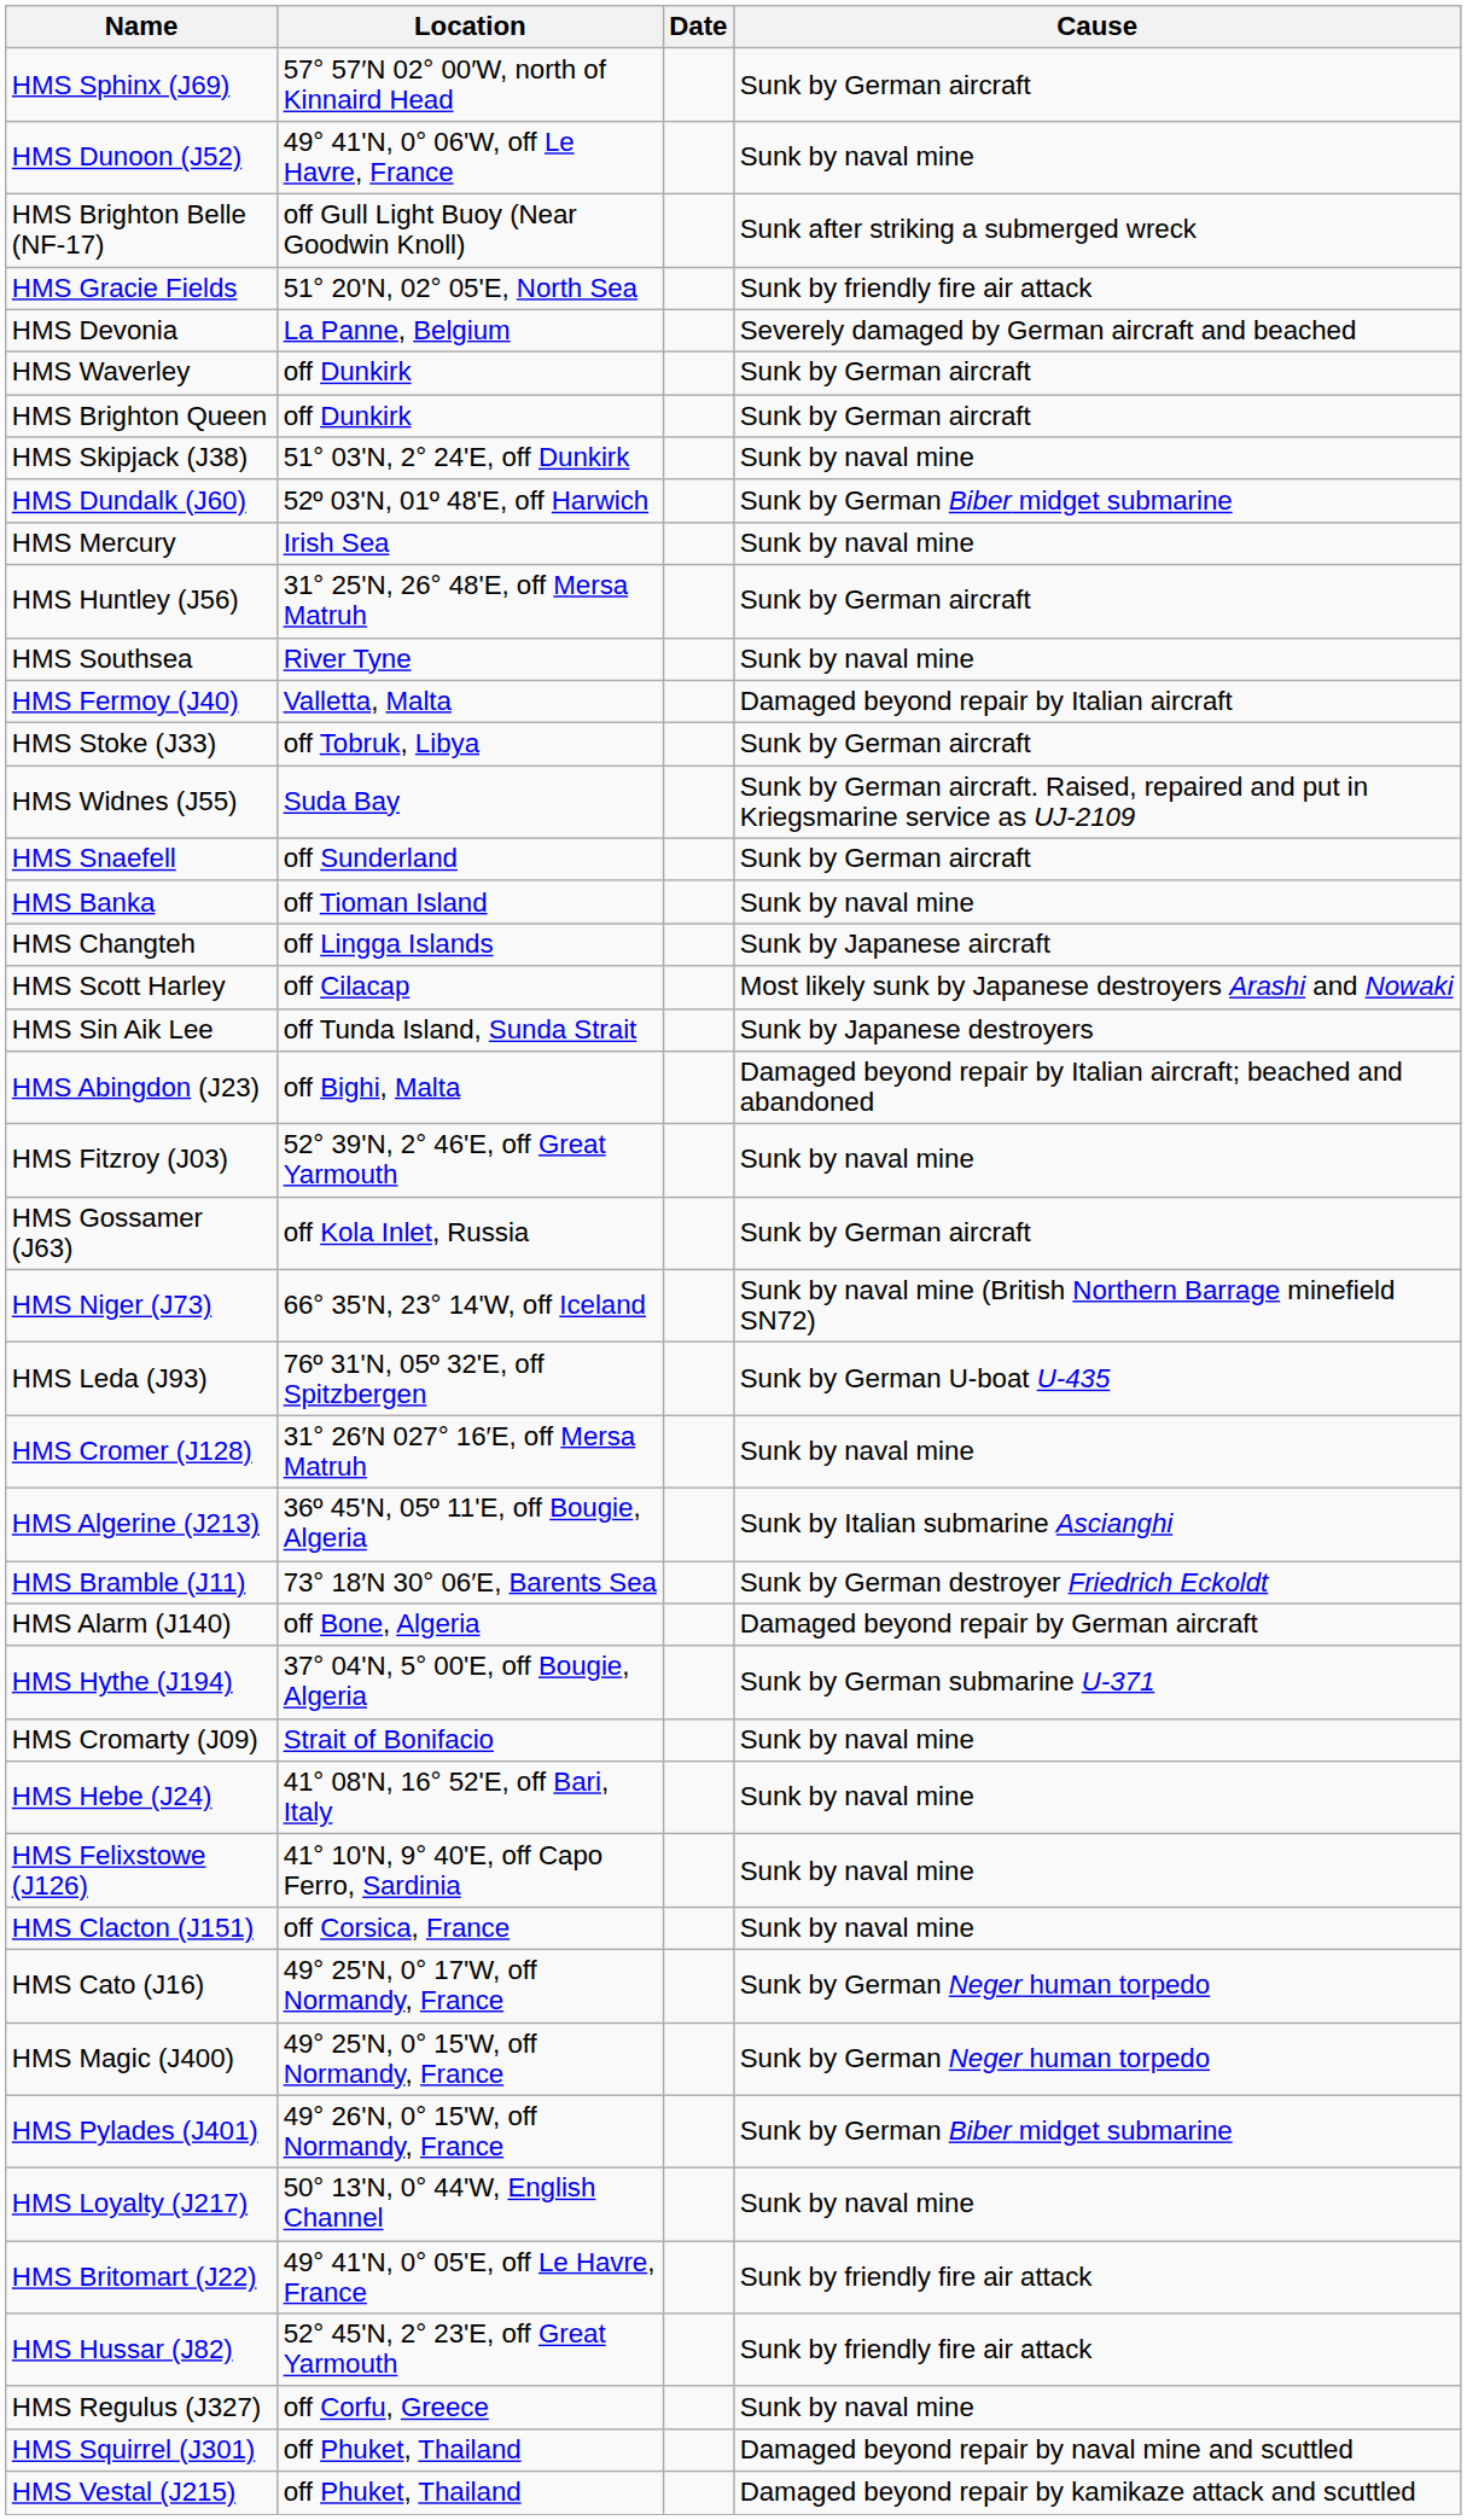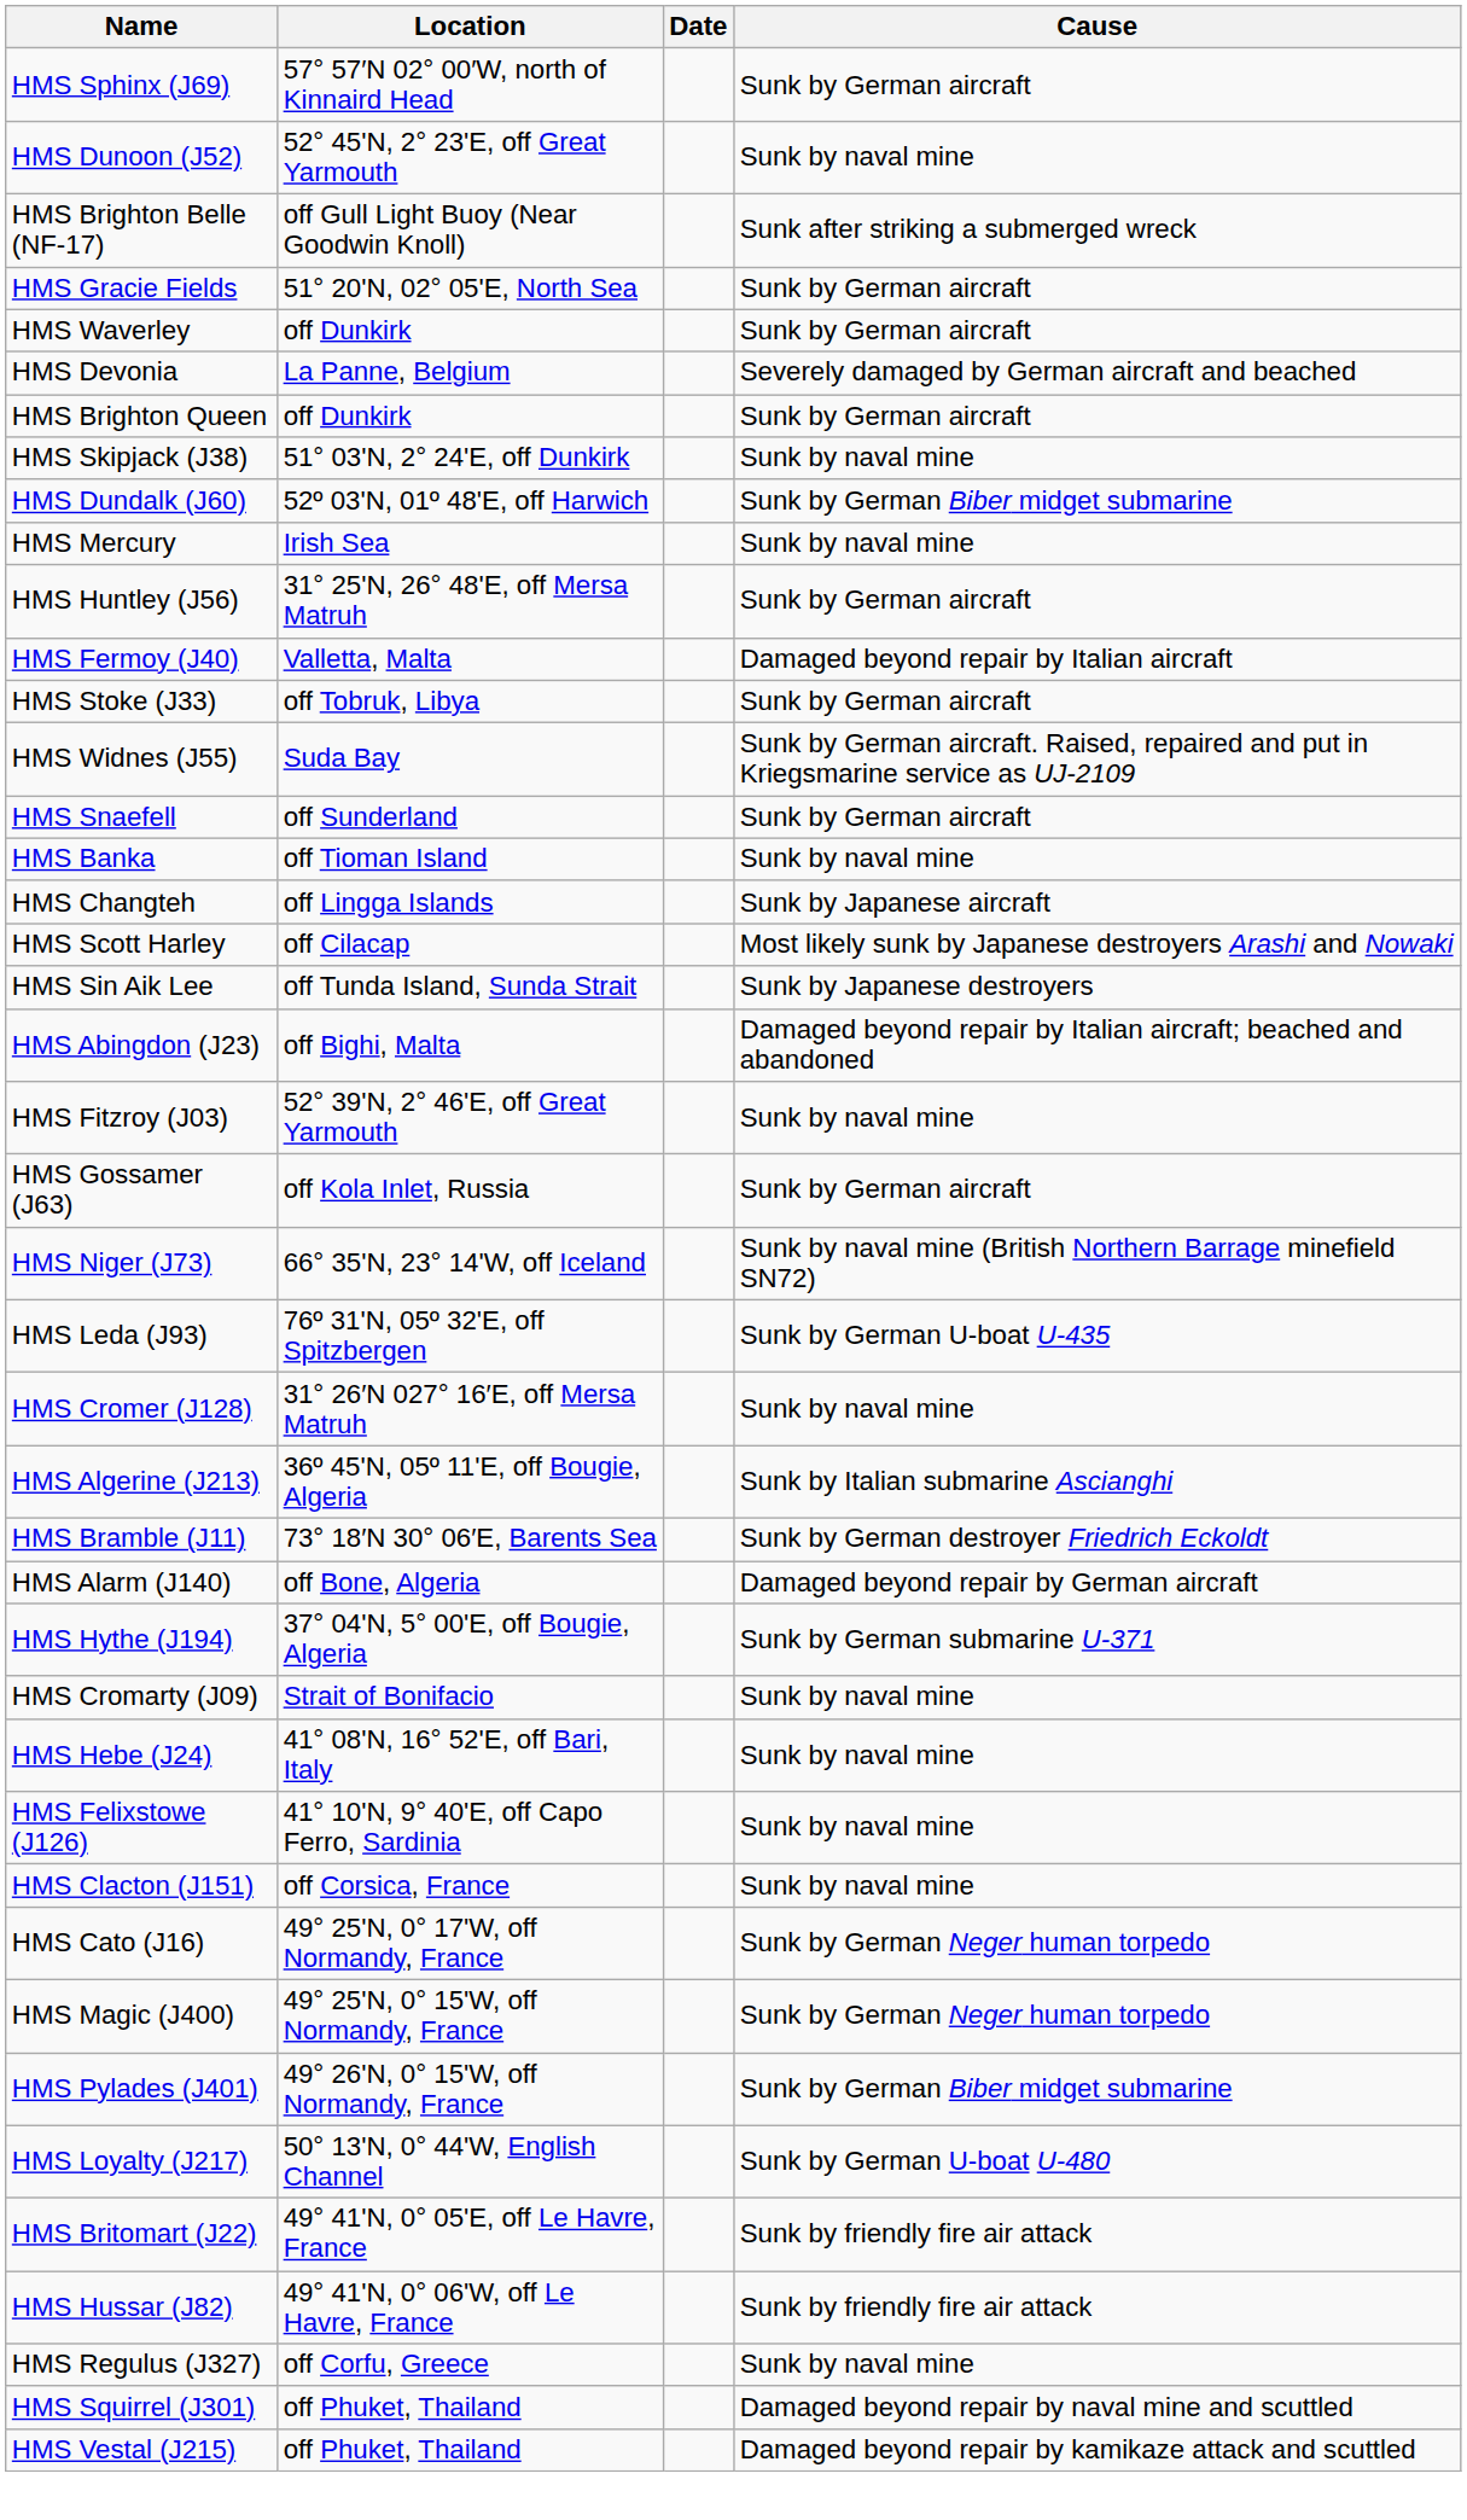 <table class="wikitable sortable">
 <tr>
 <th>Name</th>
 <th>Location</th>
 <th>Date</th>
 <th>Cause</th>
 </tr>
 <tr>
 <td><a href='#'>HMS Sphinx (J69)</a></td>
 <td>57° 57′N 02° 00′W, north of <a href='#'>Kinnaird Head</a></td>
 <td></td>
 <td>Sunk by German aircraft</td>
 </tr>
 <tr>
 <td><a href='#'>HMS Dunoon (J52)</a></td>
-<td>49° 41'N, 0° 06'W, off <a href='#'>Le Havre</a>, <a href='#'>France</a></td>
+<td>52° 45'N, 2° 23'E, off <a href='#'>Great Yarmouth</a></td>
 <td></td>
 <td>Sunk by naval mine</td>
 </tr>
 <tr>
 <td>HMS Brighton Belle (NF-17)</td>
 <td>off Gull Light Buoy (Near Goodwin Knoll)</td>
 <td></td>
 <td>Sunk after striking a submerged wreck</td>
 </tr>
 <tr>
 <td><a href='#'>HMS Gracie Fields</a></td>
 <td>51° 20'N, 02° 05'E, <a href='#'>North Sea</a></td>
 <td></td>
-<td>Sunk by friendly fire air attack</td>
+<td>Sunk by German aircraft</td>
+</tr>
+<tr>
+<td>HMS Waverley</td>
+<td>off <a href='#'>Dunkirk</a></td>
+<td></td>
+<td>Sunk by German aircraft</td>
 </tr>
 <tr>
 <td>HMS Devonia</td>
 <td><a href='#'>La Panne</a>, <a href='#'>Belgium</a></td>
 <td></td>
 <td>Severely damaged by German aircraft and beached</td>
-</tr>
-<tr>
-<td>HMS Waverley</td>
-<td>off <a href='#'>Dunkirk</a></td>
-<td></td>
-<td>Sunk by German aircraft</td>
 </tr>
 <tr>
 <td>HMS Brighton Queen</td>
 <td>off <a href='#'>Dunkirk</a></td>
 <td></td>
 <td>Sunk by German aircraft</td>
 </tr>
 <tr>
 <td>HMS Skipjack (J38)</td>
 <td>51° 03'N, 2° 24'E, off <a href='#'>Dunkirk</a></td>
 <td></td>
 <td>Sunk by naval mine</td>
 </tr>
 <tr>
 <td><a href='#'>HMS Dundalk (J60)</a></td>
 <td>52º 03'N, 01º 48'E, off <a href='#'>Harwich</a></td>
 <td></td>
 <td>Sunk by German <a href='#'><em>Biber</em> midget submarine</a></td>
 </tr>
 <tr>
 <td>HMS Mercury</td>
 <td><a href='#'>Irish Sea</a></td>
 <td></td>
 <td>Sunk by naval mine</td>
 </tr>
 <tr>
 <td>HMS Huntley (J56)</td>
 <td>31° 25'N, 26° 48'E, off <a href='#'>Mersa Matruh</a></td>
 <td></td>
 <td>Sunk by German aircraft</td>
-</tr>
-<tr>
-<td>HMS Southsea</td>
-<td><a href='#'>River Tyne</a></td>
-<td></td>
-<td>Sunk by naval mine</td>
 </tr>
 <tr>
 <td><a href='#'>HMS Fermoy (J40)</a></td>
 <td><a href='#'>Valletta</a>, <a href='#'>Malta</a></td>
 <td></td>
 <td>Damaged beyond repair by Italian aircraft</td>
 </tr>
 <tr>
 <td>HMS Stoke (J33)</td>
 <td>off <a href='#'>Tobruk</a>, <a href='#'>Libya</a></td>
 <td></td>
 <td>Sunk by German aircraft</td>
 </tr>
 <tr>
 <td>HMS Widnes (J55)</td>
 <td><a href='#'>Suda Bay</a></td>
 <td></td>
 <td>Sunk by German aircraft. Raised, repaired and put in Kriegsmarine service as <em>UJ-2109</em></td>
 </tr>
 <tr>
 <td><a href='#'>HMS Snaefell</a></td>
 <td>off <a href='#'>Sunderland</a></td>
 <td></td>
 <td>Sunk by German aircraft</td>
 </tr>
 <tr>
 <td><a href='#'>HMS Banka</a></td>
 <td>off <a href='#'>Tioman Island</a></td>
 <td></td>
 <td>Sunk by naval mine</td>
 </tr>
 <tr>
 <td>HMS Changteh</td>
 <td>off <a href='#'>Lingga Islands</a></td>
 <td></td>
 <td>Sunk by Japanese aircraft</td>
 </tr>
 <tr>
 <td>HMS Scott Harley</td>
 <td>off <a href='#'>Cilacap</a></td>
 <td></td>
 <td>Most likely sunk by Japanese destroyers <em><a href='#'>Arashi</a></em> and <a href='#'><em>Nowaki</em></a></td>
 </tr>
 <tr>
 <td>HMS Sin Aik Lee</td>
 <td>off Tunda Island, <a href='#'>Sunda Strait</a></td>
 <td></td>
 <td>Sunk by Japanese destroyers</td>
 </tr>
 <tr>
 <td><a href='#'>HMS Abingdon</a> (J23)</td>
 <td>off <a href='#'>Bighi</a>, <a href='#'>Malta</a></td>
 <td></td>
 <td>Damaged beyond repair by Italian aircraft; beached and abandoned</td>
 </tr>
 <tr>
 <td>HMS Fitzroy (J03)</td>
 <td>52° 39'N, 2° 46'E, off <a href='#'>Great Yarmouth</a></td>
 <td></td>
 <td>Sunk by naval mine</td>
 </tr>
 <tr>
 <td>HMS Gossamer (J63)</td>
 <td>off <a href='#'>Kola Inlet</a>, Russia</td>
 <td></td>
 <td>Sunk by German aircraft</td>
 </tr>
 <tr>
 <td><a href='#'>HMS Niger (J73)</a></td>
 <td>66° 35'N, 23° 14'W, off <a href='#'>Iceland</a></td>
 <td></td>
 <td>Sunk by naval mine (British <a href='#'>Northern Barrage</a> minefield SN72)</td>
 </tr>
 <tr>
 <td>HMS Leda (J93)</td>
 <td>76º 31'N, 05º 32'E, off <a href='#'>Spitzbergen</a></td>
 <td></td>
 <td>Sunk by German U-boat <em><a href='#'>U-435</a></em></td>
 </tr>
 <tr>
 <td><a href='#'>HMS Cromer (J128)</a></td>
 <td>31° 26′N 027° 16′E, off <a href='#'>Mersa Matruh</a></td>
 <td></td>
 <td>Sunk by naval mine</td>
 </tr>
 <tr>
 <td><a href='#'>HMS Algerine (J213)</a></td>
 <td>36º 45'N, 05º 11'E, off <a href='#'>Bougie</a>, <a href='#'>Algeria</a></td>
 <td></td>
 <td>Sunk by Italian submarine <a href='#'><em>Ascianghi</em></a></td>
 </tr>
 <tr>
 <td><a href='#'>HMS Bramble (J11)</a></td>
 <td>73° 18′N 30° 06′E, <a href='#'>Barents Sea</a></td>
 <td></td>
 <td>Sunk by German destroyer <a href='#'><em>Friedrich Eckoldt</em></a></td>
 </tr>
 <tr>
 <td>HMS Alarm (J140)</td>
 <td>off <a href='#'>Bone</a>, <a href='#'>Algeria</a></td>
 <td></td>
 <td>Damaged beyond repair by German aircraft</td>
 </tr>
 <tr>
 <td><a href='#'>HMS Hythe (J194)</a></td>
 <td>37° 04'N, 5° 00'E, off <a href='#'>Bougie</a>, <a href='#'>Algeria</a></td>
 <td></td>
 <td>Sunk by German submarine <a href='#'><em>U-371</em></a></td>
 </tr>
 <tr>
 <td>HMS Cromarty (J09)</td>
 <td><a href='#'>Strait of Bonifacio</a></td>
 <td></td>
 <td>Sunk by naval mine</td>
 </tr>
 <tr>
 <td><a href='#'>HMS Hebe (J24)</a></td>
 <td>41° 08'N, 16° 52'E, off <a href='#'>Bari</a>, <a href='#'>Italy</a></td>
 <td></td>
 <td>Sunk by naval mine</td>
 </tr>
 <tr>
 <td><a href='#'>HMS Felixstowe (J126)</a></td>
 <td>41° 10'N, 9° 40'E, off Capo Ferro, <a href='#'>Sardinia</a></td>
 <td></td>
 <td>Sunk by naval mine</td>
 </tr>
 <tr>
 <td><a href='#'>HMS Clacton (J151)</a></td>
 <td>off <a href='#'>Corsica</a>, <a href='#'>France</a></td>
 <td></td>
 <td>Sunk by naval mine</td>
 </tr>
 <tr>
 <td>HMS Cato (J16)</td>
 <td>49° 25'N, 0° 17'W, off <a href='#'>Normandy</a>, <a href='#'>France</a></td>
 <td></td>
 <td>Sunk by German <a href='#'><em>Neger</em> human torpedo</a></td>
 </tr>
 <tr>
 <td>HMS Magic (J400)</td>
 <td>49° 25'N, 0° 15'W, off <a href='#'>Normandy</a>, <a href='#'>France</a></td>
 <td></td>
 <td>Sunk by German <a href='#'><em>Neger</em> human torpedo</a></td>
 </tr>
 <tr>
 <td><a href='#'>HMS Pylades (J401)</a></td>
 <td>49° 26'N, 0° 15'W, off <a href='#'>Normandy</a>, <a href='#'>France</a></td>
 <td></td>
 <td>Sunk by German <a href='#'><em>Biber</em> midget submarine</a></td>
 </tr>
 <tr>
 <td><a href='#'>HMS Loyalty (J217)</a></td>
 <td>50° 13'N, 0° 44'W, <a href='#'>English Channel</a></td>
 <td></td>
-<td>Sunk by naval mine</td>
+<td>Sunk by German <a href='#'>U-boat</a> <a href='#'><em>U-480</em></a></td>
 </tr>
 <tr>
 <td><a href='#'>HMS Britomart (J22)</a></td>
 <td>49° 41'N, 0° 05'E, off <a href='#'>Le Havre</a>, <a href='#'>France</a></td>
 <td></td>
 <td>Sunk by friendly fire air attack</td>
 </tr>
 <tr>
 <td><a href='#'>HMS Hussar (J82)</a></td>
-<td>52° 45'N, 2° 23'E, off <a href='#'>Great Yarmouth</a></td>
+<td>49° 41'N, 0° 06'W, off <a href='#'>Le Havre</a>, <a href='#'>France</a></td>
 <td></td>
 <td>Sunk by friendly fire air attack</td>
 </tr>
 <tr>
 <td>HMS Regulus (J327)</td>
 <td>off <a href='#'>Corfu</a>, <a href='#'>Greece</a></td>
 <td></td>
 <td>Sunk by naval mine</td>
 </tr>
 <tr>
 <td><a href='#'>HMS Squirrel (J301)</a></td>
 <td>off <a href='#'>Phuket</a>, <a href='#'>Thailand</a></td>
 <td></td>
 <td>Damaged beyond repair by naval mine and scuttled</td>
 </tr>
 <tr>
 <td><a href='#'>HMS Vestal (J215)</a></td>
 <td>off <a href='#'>Phuket</a>, <a href='#'>Thailand</a></td>
 <td></td>
 <td>Damaged beyond repair by kamikaze attack and scuttled</td>
 </tr>
 </table>
